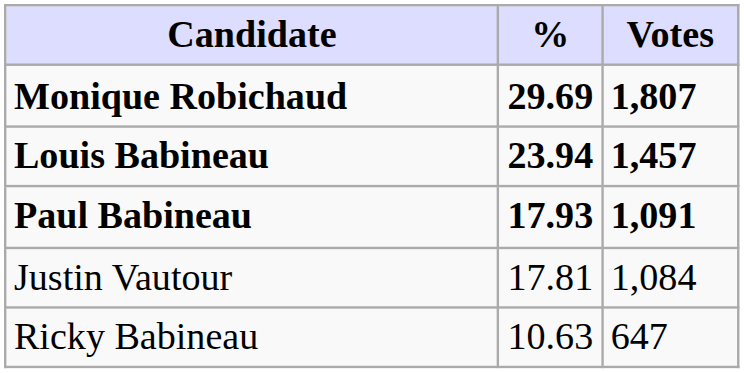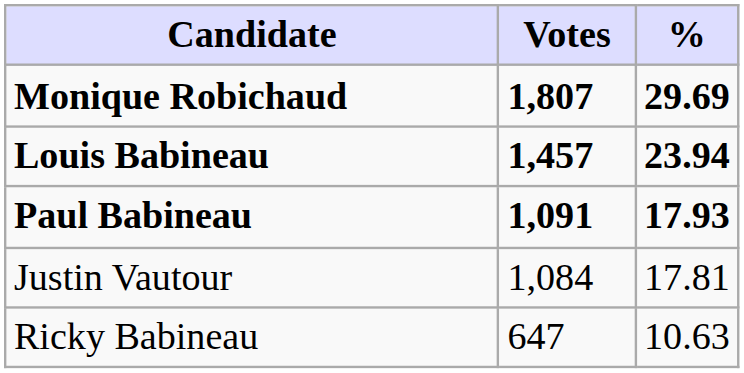 <table class="wikitable">
 <tr>
 <th style="background:#ddf; width:200px;">Candidate</th>
+<th style="background:#ddf; width:50px;">Votes</th>
 <th style="background:#ddf; width:30px;">%</th>
-<th style="background:#ddf; width:50px;">Votes</th>
 </tr>
 <tr>
 <td><strong>Monique Robichaud</strong></td>
+<td><strong>1,807</strong></td>
 <td><strong>29.69</strong></td>
-<td><strong>1,807</strong></td>
 </tr>
 <tr>
 <td><strong>Louis Babineau</strong></td>
+<td><strong>1,457</strong></td>
 <td><strong>23.94</strong></td>
-<td><strong>1,457</strong></td>
 </tr>
 <tr>
 <td><strong>Paul Babineau</strong></td>
+<td><strong>1,091</strong></td>
 <td><strong>17.93</strong></td>
-<td><strong>1,091</strong></td>
 </tr>
 <tr>
 <td>Justin Vautour</td>
+<td>1,084</td>
 <td>17.81</td>
-<td>1,084</td>
 </tr>
 <tr>
 <td>Ricky Babineau</td>
+<td>647</td>
 <td>10.63</td>
-<td>647</td>
 </tr>
 </table>
